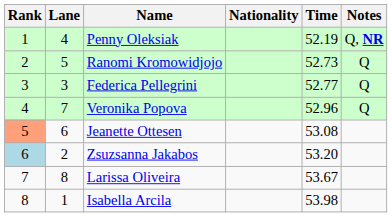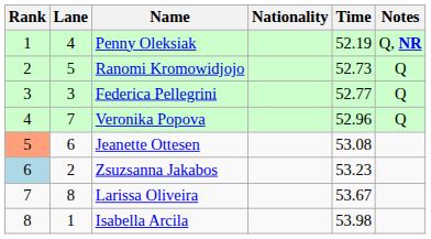 <table class="wikitable sortable" style="text-align:center">
 <tr>
 <th>Rank</th>
 <th>Lane</th>
 <th>Name</th>
 <th>Nationality</th>
 <th>Time</th>
 <th>Notes</th>
 </tr>
 <tr bgcolor=ccffcc>
 <td>1</td>
 <td>4</td>
 <td align=left><a href='#'>Penny Oleksiak</a></td>
 <td align=left></td>
 <td>52.19</td>
 <td>Q, <strong><a href='#'>NR</a></strong></td>
 </tr>
 <tr bgcolor=ccffcc>
 <td>2</td>
 <td>5</td>
 <td align=left><a href='#'>Ranomi Kromowidjojo</a></td>
 <td align=left></td>
 <td>52.73</td>
 <td>Q</td>
 </tr>
 <tr bgcolor=ccffcc>
 <td>3</td>
 <td>3</td>
 <td align=left><a href='#'>Federica Pellegrini</a></td>
 <td align=left></td>
 <td>52.77</td>
 <td>Q</td>
 </tr>
 <tr bgcolor=ccffcc>
 <td>4</td>
 <td>7</td>
 <td align=left><a href='#'>Veronika Popova</a></td>
 <td align=left></td>
 <td>52.96</td>
 <td>Q</td>
 </tr>
 <tr>
 <td style="background: lightsalmon;">5</td>
 <td>6</td>
 <td align=left><a href='#'>Jeanette Ottesen</a></td>
 <td align=left></td>
 <td>53.08</td>
 <td></td>
 </tr>
 <tr>
 <td style="background: lightblue;">6</td>
 <td>2</td>
 <td align=left><a href='#'>Zsuzsanna Jakabos</a></td>
 <td align=left></td>
-<td>53.20</td>
+<td>53.23</td>
 <td></td>
 </tr>
 <tr>
 <td>7</td>
 <td>8</td>
 <td align=left><a href='#'>Larissa Oliveira</a></td>
 <td align=left></td>
 <td>53.67</td>
 <td></td>
 </tr>
 <tr>
 <td>8</td>
 <td>1</td>
 <td align=left><a href='#'>Isabella Arcila</a></td>
 <td align=left></td>
 <td>53.98</td>
 <td></td>
 </tr>
 </table>
